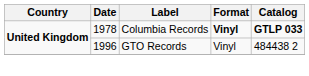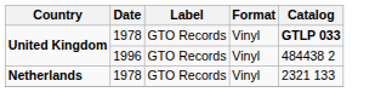 <table class="wikitable">
 <tr>
 <th>Country</th>
 <th>Date</th>
 <th>Label</th>
 <th>Format</th>
 <th>Catalog</th>
 </tr>
 <tr>
 <td rowspan=2><strong>United Kingdom</strong></td>
 <td>1978</td>
-<td>Columbia Records</td>
-<td><strong>Vinyl</strong></td>
+<td>GTO Records</td>
+<td>Vinyl</td>
 <td><strong>GTLP 033</strong></td>
 </tr>
 <tr>
 <td>1996</td>
 <td>GTO Records</td>
 <td>Vinyl</td>
 <td>484438 2</td>
 </tr>
 <tr>
+<td><strong>Netherlands</strong></td>
+<td>1978</td>
+<td>GTO Records</td>
+<td>Vinyl</td>
+<td>2321 133</td>
+</tr>
+<tr>
 </tr>
 </table>
